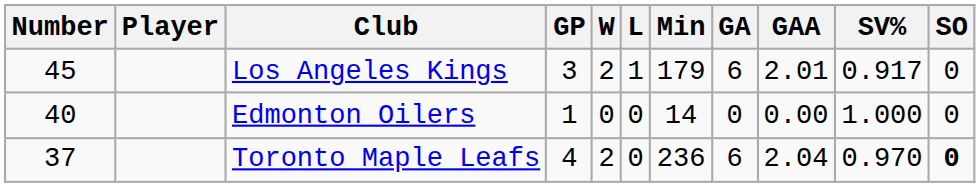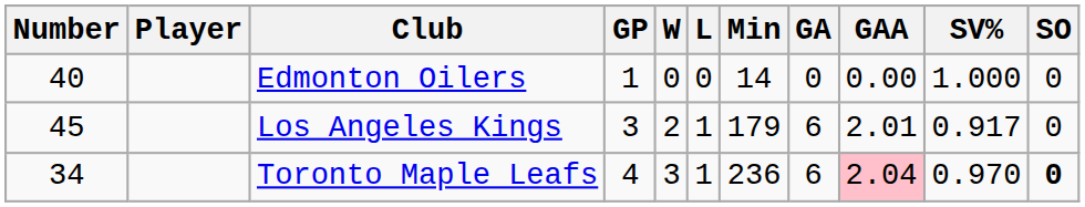 <table class="wikitable sortable" style="text-align: center;">
 <tr>
 <th scope="col">Number</th>
 <th scope="col">Player</th>
 <th scope="col">Club</th>
 <th scope="col">GP</th>
 <th scope="col">W</th>
 <th scope="col">L</th>
 <th scope="col">Min</th>
 <th scope="col">GA</th>
 <th scope="col">GAA</th>
 <th scope="col">SV%</th>
 <th scope="col">SO</th>
 </tr>
 <tr>
+<td>40</td>
+<td scope="row" align=left></td>
+<td align=left><a href='#'>Edmonton Oilers</a></td>
+<td>1</td>
+<td>0</td>
+<td>0</td>
+<td>14</td>
+<td>0</td>
+<td>0.00</td>
+<td>1.000</td>
+<td>0</td>
+</tr>
+<tr>
 <td>45</td>
 <td scope="row" align=left></td>
 <td align=left><a href='#'>Los Angeles Kings</a></td>
 <td>3</td>
 <td>2</td>
 <td>1</td>
 <td>179</td>
 <td>6</td>
 <td>2.01</td>
 <td>0.917</td>
 <td>0</td>
 </tr>
 <tr>
-<td>40</td>
-<td scope="row" align=left></td>
-<td align=left><a href='#'>Edmonton Oilers</a></td>
-<td>1</td>
-<td>0</td>
-<td>0</td>
-<td>14</td>
-<td>0</td>
-<td>0.00</td>
-<td>1.000</td>
-<td>0</td>
-</tr>
-<tr>
-<td>37</td>
+<td>34</td>
 <td scope="row" align=left></td>
 <td align=left><a href='#'>Toronto Maple Leafs</a></td>
 <td>4</td>
-<td>2</td>
-<td>0</td>
+<td>3</td>
+<td>1</td>
 <td>236</td>
 <td>6</td>
-<td>2.04</td>
+<td style="background: pink;">2.04</td>
 <td>0.970</td>
 <td><strong>0</strong></td>
 </tr>
 </table>
